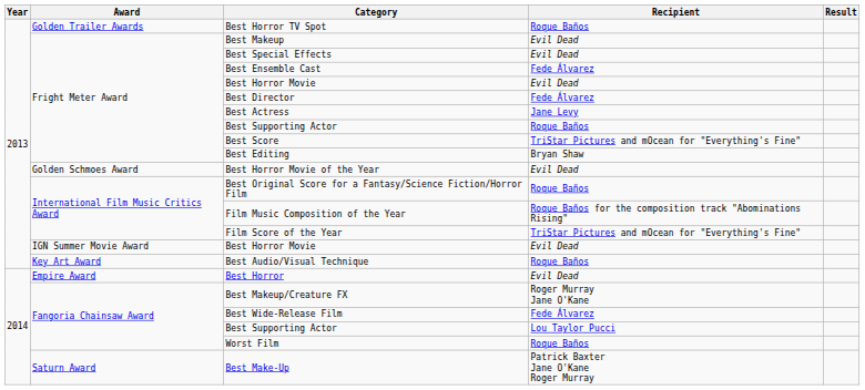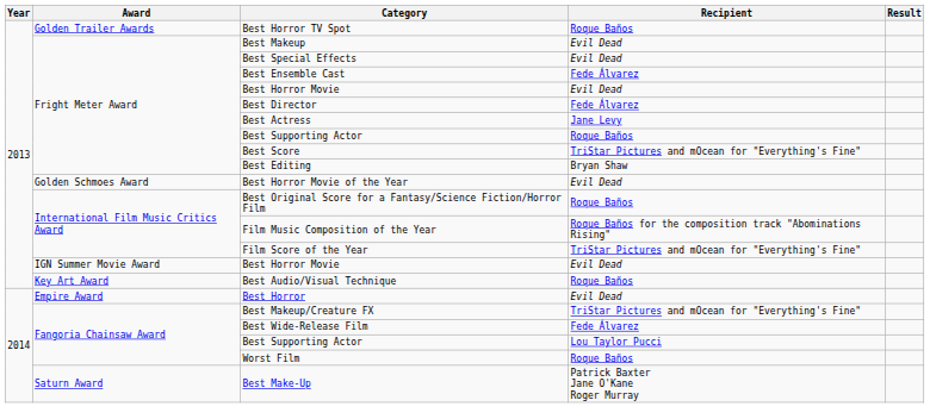 <table class="wikitable sortable" style="width:100%;">
 <tr>
 <th>Year</th>
 <th>Award</th>
 <th>Category</th>
 <th>Recipient</th>
 <th>Result</th>
 </tr>
 <tr>
 <td rowspan="16">2013</td>
 <td><a href='#'>Golden Trailer Awards</a></td>
 <td>Best Horror TV Spot</td>
 <td><a href='#'>Roque Baños</a></td>
 <td></td>
 </tr>
 <tr>
 <td rowspan="9">Fright Meter Award</td>
 <td>Best Makeup</td>
 <td><em>Evil Dead</em></td>
 <td></td>
 </tr>
 <tr>
 <td>Best Special Effects</td>
 <td><em>Evil Dead</em></td>
 <td></td>
 </tr>
 <tr>
 <td>Best Ensemble Cast</td>
 <td><a href='#'>Fede Álvarez</a></td>
 <td></td>
 </tr>
 <tr>
 <td>Best Horror Movie</td>
 <td><em>Evil Dead</em></td>
 <td></td>
 </tr>
 <tr>
 <td>Best Director</td>
 <td><a href='#'>Fede Álvarez</a></td>
 <td></td>
 </tr>
 <tr>
 <td>Best Actress</td>
 <td><a href='#'>Jane Levy</a></td>
 <td></td>
 </tr>
 <tr>
 <td>Best Supporting Actor</td>
 <td><a href='#'>Roque Baños</a></td>
 <td></td>
 </tr>
 <tr>
 <td>Best Score</td>
 <td><a href='#'>TriStar Pictures</a> and mOcean for "Everything's Fine"</td>
 <td></td>
 </tr>
 <tr>
 <td>Best Editing</td>
 <td>Bryan Shaw</td>
 <td></td>
 </tr>
 <tr>
 <td>Golden Schmoes Award</td>
 <td>Best Horror Movie of the Year</td>
 <td><em>Evil Dead</em></td>
 <td></td>
 </tr>
 <tr>
 <td rowspan="3"><a href='#'>International Film Music Critics Award</a></td>
 <td>Best Original Score for a Fantasy/Science Fiction/Horror Film</td>
 <td><a href='#'>Roque Baños</a></td>
 <td></td>
 </tr>
 <tr>
 <td>Film Music Composition of the Year</td>
 <td><a href='#'>Roque Baños</a> for the composition track "Abominations Rising"</td>
 <td></td>
 </tr>
 <tr>
 <td>Film Score of the Year</td>
 <td><a href='#'>TriStar Pictures</a> and mOcean for "Everything's Fine"</td>
 <td></td>
 </tr>
 <tr>
 <td>IGN Summer Movie Award</td>
 <td>Best Horror Movie</td>
 <td><em>Evil Dead</em></td>
 <td></td>
 </tr>
 <tr>
 <td><a href='#'>Key Art Award</a></td>
 <td>Best Audio/Visual Technique</td>
 <td><a href='#'>Roque Baños</a></td>
 <td></td>
 </tr>
 <tr>
 <td rowspan="6">2014</td>
 <td><a href='#'>Empire Award</a></td>
 <td><a href='#'>Best Horror</a></td>
 <td><em>Evil Dead</em></td>
 <td></td>
 </tr>
 <tr>
 <td rowspan="4"><a href='#'>Fangoria Chainsaw Award</a></td>
 <td>Best Makeup/Creature FX</td>
-<td>Roger Murray<br>Jane O'Kane</td>
+<td><a href='#'>TriStar Pictures</a> and mOcean for "Everything's Fine"</td>
 <td></td>
 </tr>
 <tr>
 <td>Best Wide-Release Film</td>
 <td><a href='#'>Fede Álvarez</a></td>
 <td></td>
 </tr>
 <tr>
 <td>Best Supporting Actor</td>
 <td><a href='#'>Lou Taylor Pucci</a></td>
 <td></td>
 </tr>
 <tr>
 <td>Worst Film</td>
 <td><a href='#'>Roque Baños</a></td>
 <td></td>
 </tr>
 <tr>
 <td><a href='#'>Saturn Award</a></td>
 <td><a href='#'>Best Make-Up</a></td>
 <td>Patrick Baxter<br>Jane O'Kane<br>Roger Murray</td>
 <td></td>
 </tr>
 </table>
